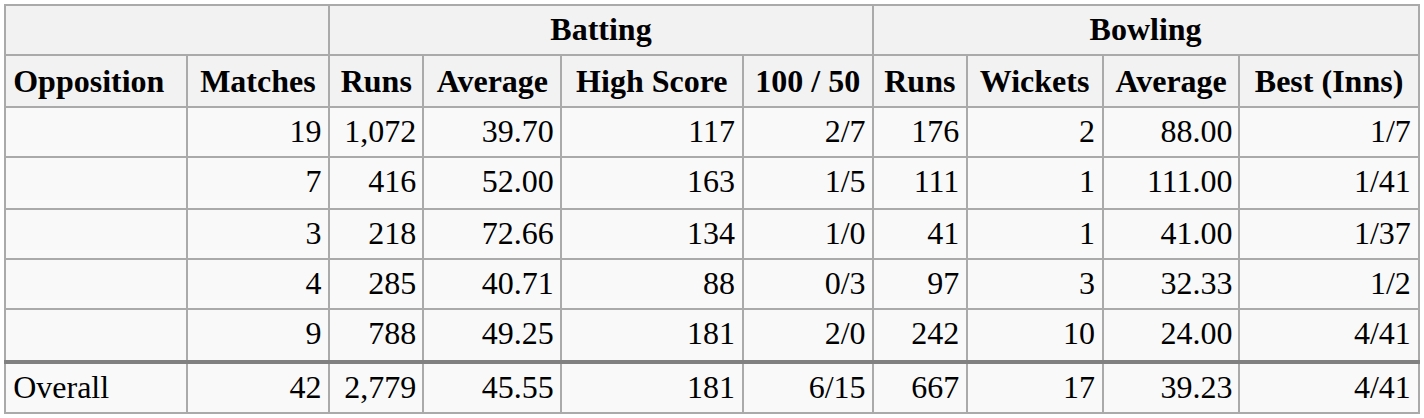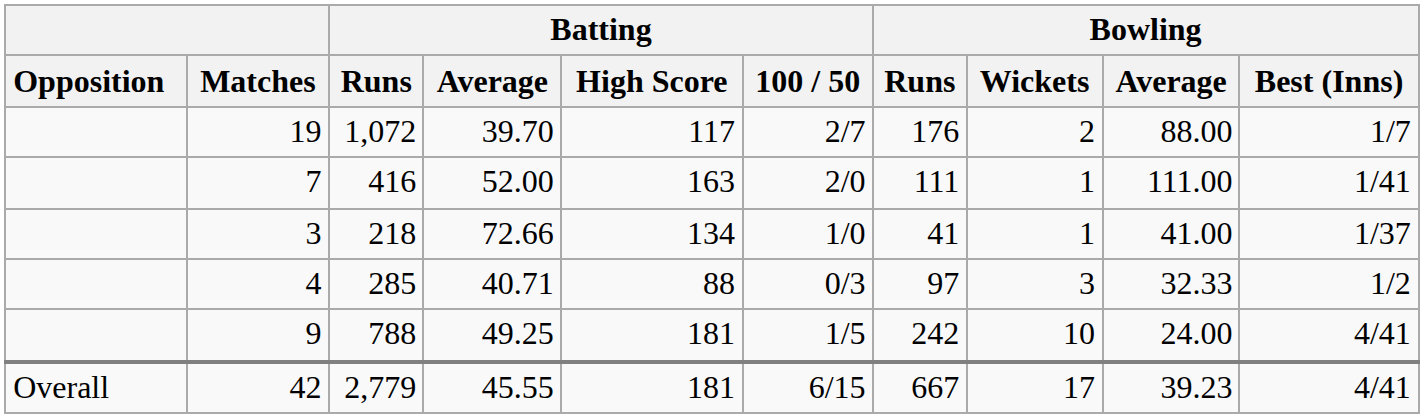 <table class="wikitable"  style="margin:1em auto 1em auto; width:80%;">
 <tr>
 <th colspan=2> </th>
 <th colspan=4>Batting</th>
 <th colspan=4>Bowling</th>
 </tr>
 <tr>
 <th style="text-align:left;">Opposition</th>
 <th>Matches</th>
 <th>Runs</th>
 <th>Average</th>
 <th>High Score</th>
 <th>100 / 50</th>
 <th>Runs</th>
 <th>Wickets</th>
 <th>Average</th>
 <th>Best (Inns)</th>
 </tr>
 <tr style="text-align:right;">
 <td style="text-align:left;"></td>
 <td>19</td>
 <td>1,072</td>
 <td>39.70</td>
 <td>117</td>
 <td>2/7</td>
 <td>176</td>
 <td>2</td>
 <td>88.00</td>
 <td>1/7</td>
 </tr>
 <tr style="text-align:right;">
 <td style="text-align:left;"></td>
 <td>7</td>
 <td>416</td>
 <td>52.00</td>
 <td>163</td>
-<td>1/5</td>
+<td>2/0</td>
 <td>111</td>
 <td>1</td>
 <td>111.00</td>
 <td>1/41</td>
 </tr>
 <tr style="text-align:right;">
 <td style="text-align:left;"></td>
 <td>3</td>
 <td>218</td>
 <td>72.66</td>
 <td>134</td>
 <td>1/0</td>
 <td>41</td>
 <td>1</td>
 <td>41.00</td>
 <td>1/37</td>
 </tr>
 <tr style="text-align:right;">
 <td style="text-align:left;"></td>
 <td>4</td>
 <td>285</td>
 <td>40.71</td>
 <td>88</td>
 <td>0/3</td>
 <td>97</td>
 <td>3</td>
 <td>32.33</td>
 <td>1/2</td>
 </tr>
 <tr style="text-align:right;">
 <td style="text-align:left;"></td>
 <td>9</td>
 <td>788</td>
 <td>49.25</td>
 <td>181</td>
-<td>2/0</td>
+<td>1/5</td>
 <td>242</td>
 <td>10</td>
 <td>24.00</td>
 <td>4/41</td>
 </tr>
 <tr style="text-align:right; border-top:solid 2px gray;">
 <td style="text-align:left;">Overall</td>
 <td>42</td>
 <td>2,779</td>
 <td>45.55</td>
 <td>181</td>
 <td>6/15</td>
 <td>667</td>
 <td>17</td>
 <td>39.23</td>
 <td>4/41</td>
 </tr>
 </table>
